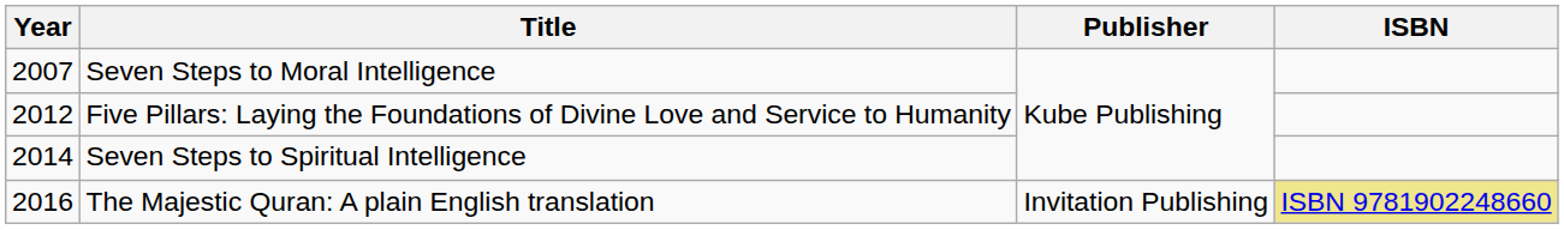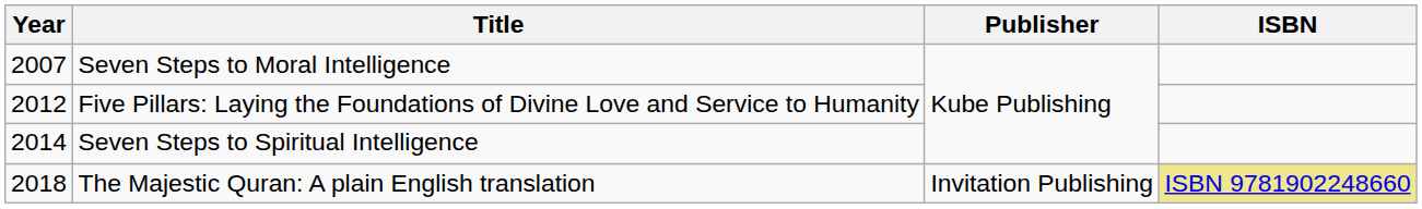 <table class="wikitable sortable">
 <tr>
 <th>Year</th>
 <th>Title</th>
 <th>Publisher</th>
 <th>ISBN</th>
 </tr>
 <tr>
 <td>2007</td>
 <td>Seven Steps to Moral Intelligence</td>
 <td rowspan="3">Kube Publishing</td>
 <td></td>
 </tr>
 <tr>
 <td>2012</td>
 <td>Five Pillars: Laying the Foundations of Divine Love and Service to Humanity</td>
 <td></td>
 </tr>
 <tr>
 <td>2014</td>
 <td>Seven Steps to Spiritual Intelligence</td>
 <td></td>
 </tr>
 <tr>
-<td>2016</td>
+<td>2018</td>
 <td>The Majestic Quran: A plain English translation</td>
 <td>Invitation Publishing</td>
 <td style="background: khaki;"><a href='#'>ISBN 9781902248660</a></td>
 </tr>
 </table>
